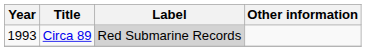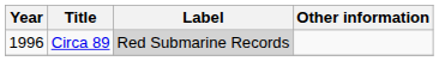 <table class="wikitable">
 <tr>
 <th>Year</th>
 <th>Title</th>
 <th>Label</th>
 <th>Other information</th>
 </tr>
 <tr>
-<td>1993</td>
+<td>1996</td>
 <td><a href='#'>Circa 89</a></td>
 <td style="background: lightgrey;">Red Submarine Records</td>
 <td></td>
 </tr>
 <tr>
 </tr>
 </table>
